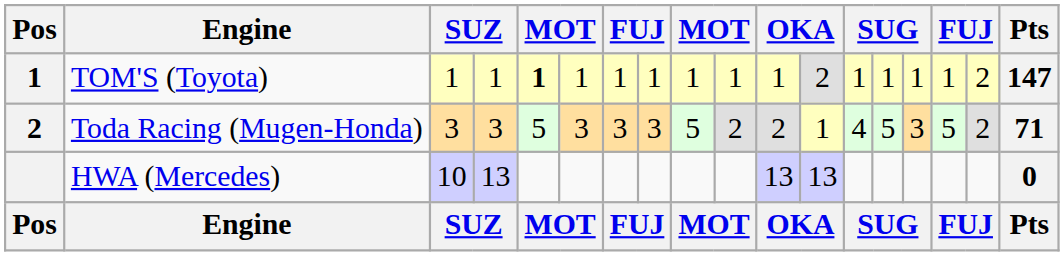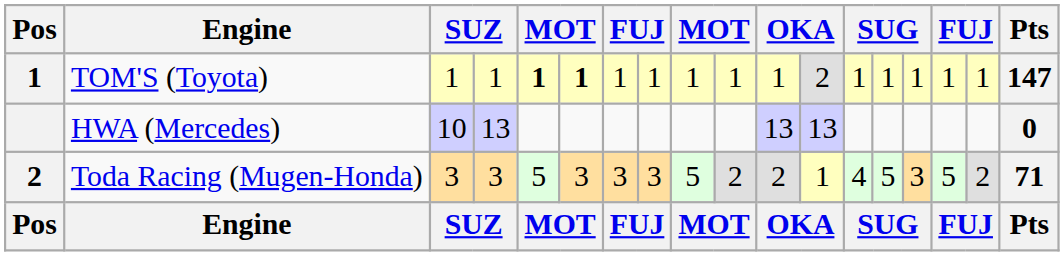 <table class="wikitable" style="font-size: 85%; text-align:center">
 <tr valign="top">
 <th valign="middle">Pos</th>
 <th valign="middle">Engine</th>
 <th colspan=2><a href='#'>SUZ</a></th>
 <th colspan=2><a href='#'>MOT</a></th>
 <th colspan=2><a href='#'>FUJ</a></th>
 <th colspan=2><a href='#'>MOT</a></th>
 <th colspan=2><a href='#'>OKA</a></th>
 <th colspan=3><a href='#'>SUG</a></th>
 <th colspan=2><a href='#'>FUJ</a></th>
 <th valign="middle">Pts</th>
 </tr>
 <tr>
 <th>1</th>
 <td align=left><a href='#'>TOM'S</a> (<a href='#'>Toyota</a>)</td>
 <td style="background:#FFFFBF;">1</td>
 <td style="background:#FFFFBF;">1</td>
 <td style="background:#FFFFBF;"><strong>1</strong></td>
-<td style="background:#FFFFBF;">1</td>
+<td style="background:#FFFFBF;"><strong>1</strong></td>
 <td style="background:#FFFFBF;">1</td>
 <td style="background:#FFFFBF;">1</td>
 <td style="background:#FFFFBF;">1</td>
 <td style="background:#FFFFBF;">1</td>
 <td style="background:#FFFFBF;">1</td>
 <td style="background:#DFDFDF;">2</td>
 <td style="background:#FFFFBF;">1</td>
 <td style="background:#FFFFBF;">1</td>
 <td style="background:#FFFFBF;">1</td>
 <td style="background:#FFFFBF;">1</td>
-<td style="background:#FFFFBF;">2</td>
+<td style="background:#FFFFBF;">1</td>
 <th>147</th>
+</tr>
+<tr>
+<th></th>
+<td align=left><a href='#'>HWA</a> (<a href='#'>Mercedes</a>)</td>
+<td style="background:#CFCFFF;">10</td>
+<td style="background:#CFCFFF;">13</td>
+<td></td>
+<td></td>
+<td></td>
+<td></td>
+<td></td>
+<td></td>
+<td style="background:#CFCFFF;">13</td>
+<td style="background:#CFCFFF;">13</td>
+<td></td>
+<td></td>
+<td></td>
+<td></td>
+<td></td>
+<th>0</th>
 </tr>
 <tr>
 <th>2</th>
 <td align=left><a href='#'>Toda Racing</a> (<a href='#'>Mugen-Honda</a>)</td>
 <td style="background:#FFDF9F;">3</td>
 <td style="background:#FFDF9F;">3</td>
 <td style="background:#DFFFDF;">5</td>
 <td style="background:#FFDF9F;">3</td>
 <td style="background:#FFDF9F;">3</td>
 <td style="background:#FFDF9F;">3</td>
 <td style="background:#DFFFDF;">5</td>
 <td style="background:#DFDFDF;">2</td>
 <td style="background:#DFDFDF;">2</td>
 <td style="background:#FFFFBF;">1</td>
 <td style="background:#DFFFDF;">4</td>
 <td style="background:#DFFFDF;">5</td>
 <td style="background:#FFDF9F;">3</td>
 <td style="background:#DFFFDF;">5</td>
 <td style="background:#DFDFDF;">2</td>
 <th>71</th>
 </tr>
-<tr>
-<th></th>
-<td align=left><a href='#'>HWA</a> (<a href='#'>Mercedes</a>)</td>
-<td style="background:#CFCFFF;">10</td>
-<td style="background:#CFCFFF;">13</td>
-<td></td>
-<td></td>
-<td></td>
-<td></td>
-<td></td>
-<td></td>
-<td style="background:#CFCFFF;">13</td>
-<td style="background:#CFCFFF;">13</td>
-<td></td>
-<td></td>
-<td></td>
-<td></td>
-<td></td>
-<th>0</th>
-</tr>
 <tr valign="top">
 <th valign="middle">Pos</th>
 <th valign="middle">Engine</th>
 <th colspan=2><a href='#'>SUZ</a></th>
 <th colspan=2><a href='#'>MOT</a></th>
 <th colspan=2><a href='#'>FUJ</a></th>
 <th colspan=2><a href='#'>MOT</a></th>
 <th colspan=2><a href='#'>OKA</a></th>
 <th colspan=3><a href='#'>SUG</a></th>
 <th colspan=2><a href='#'>FUJ</a></th>
 <th valign="middle">Pts</th>
 </tr>
 </table>
